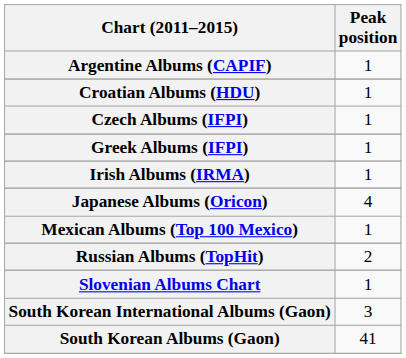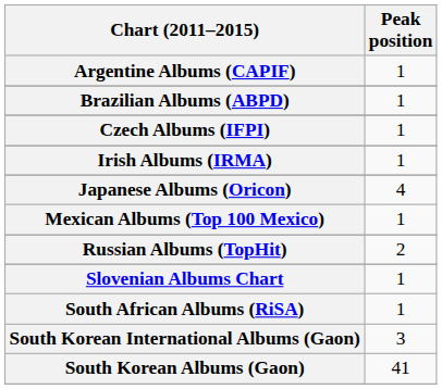 <table class="wikitable plainrowheaders sortable">
 <tr>
 <th>Chart (2011–2015)</th>
 <th>Peak<br>position</th>
 </tr>
 <tr>
 <th scope="row">Argentine Albums (<a href='#'>CAPIF</a>)</th>
 <td style="text-align:center;">1</td>
 </tr>
 <tr>
 </tr>
 <tr>
 </tr>
 <tr>
 </tr>
 <tr>
 </tr>
 <tr>
+<th scope="row">Brazilian Albums (<a href='#'>ABPD</a>)</th>
+<td style="text-align:center;">1</td>
 </tr>
 <tr>
-<th scope="row">Croatian Albums (<a href='#'>HDU</a>)</th>
-<td style="text-align:center;">1</td>
 </tr>
 <tr>
 <th scope="row">Czech Albums (<a href='#'>IFPI</a>)</th>
 <td style="text-align:center;">1</td>
 </tr>
 <tr>
 </tr>
 <tr>
 </tr>
 <tr>
 </tr>
 <tr>
 </tr>
 <tr>
-</tr>
-<tr>
-<th scope="row">Greek Albums (<a href='#'>IFPI</a>)</th>
-<td style="text-align:center;">1</td>
 </tr>
 <tr>
 </tr>
 <tr>
 <th scope="row">Irish Albums (<a href='#'>IRMA</a>)</th>
 <td style="text-align:center">1</td>
 </tr>
 <tr>
 </tr>
 <tr>
 <th scope="row">Japanese Albums (<a href='#'>Oricon</a>)</th>
 <td style="text-align:center;">4</td>
 </tr>
 <tr>
 <th scope="row">Mexican Albums (<a href='#'>Top 100 Mexico</a>)</th>
 <td style="text-align:center;">1</td>
 </tr>
 <tr>
 </tr>
 <tr>
 </tr>
 <tr>
 </tr>
 <tr>
 </tr>
 <tr>
 <th scope="row">Russian Albums (<a href='#'>TopHit</a>)</th>
 <td style="text-align:center;">2</td>
 </tr>
 <tr>
 </tr>
 <tr>
 <th scope="row"><a href='#'>Slovenian Albums Chart</a></th>
 <td style="text-align:center;">1</td>
 </tr>
 <tr>
+<th scope="row">South African Albums (<a href='#'>RiSA</a>)</th>
+<td style="text-align:center;">1</td>
+</tr>
+<tr>
 <th scope="row">South Korean International Albums (Gaon)</th>
 <td style="text-align:center;">3</td>
 </tr>
 <tr>
 <th scope="row">South Korean Albums (Gaon)</th>
 <td style="text-align:center;">41</td>
 </tr>
 <tr>
 </tr>
 <tr>
 </tr>
 <tr>
 </tr>
 <tr>
 </tr>
 <tr>
 </tr>
 <tr>
 </tr>
 </table>
